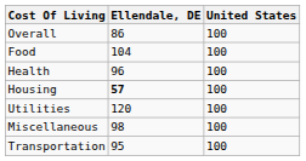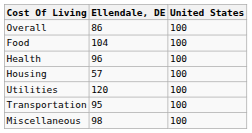 <table class="wikitable">
 <tr>
 <th>Cost Of Living</th>
 <th>Ellendale, DE</th>
 <th>United States</th>
 </tr>
 <tr>
 <td>Overall</td>
 <td>86</td>
 <td>100</td>
 </tr>
 <tr>
 <td>Food</td>
 <td>104</td>
 <td>100</td>
 </tr>
 <tr>
 <td>Health</td>
 <td>96</td>
 <td>100</td>
 </tr>
 <tr>
 <td>Housing</td>
-<td><strong>57</strong></td>
+<td>57</td>
 <td>100</td>
 </tr>
 <tr>
 <td>Utilities</td>
 <td>120</td>
 <td>100</td>
 </tr>
 <tr>
+<td>Transportation</td>
+<td>95</td>
+<td>100</td>
+</tr>
+<tr>
 <td>Miscellaneous</td>
 <td>98</td>
 <td>100</td>
 </tr>
-<tr>
-<td>Transportation</td>
-<td>95</td>
-<td>100</td>
-</tr>
 </table>
